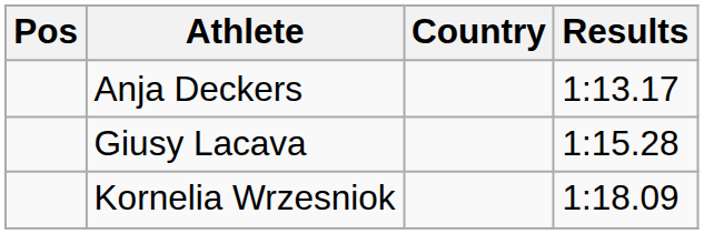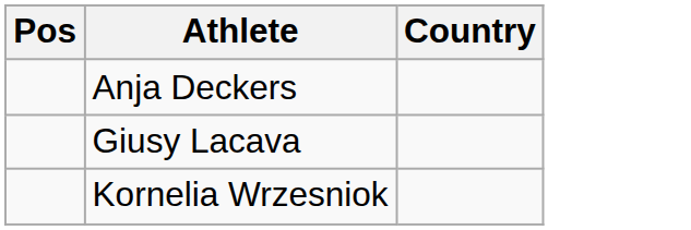 <table class="wikitable">
 <tr>
 <th>Pos</th>
 <th>Athlete</th>
 <th>Country</th>
-<th>Results</th>
 </tr>
 <tr>
 <td align="center"></td>
 <td>Anja Deckers</td>
 <td></td>
-<td>1:13.17</td>
 </tr>
 <tr>
 <td align="center"></td>
 <td>Giusy Lacava</td>
 <td></td>
-<td>1:15.28</td>
 </tr>
 <tr>
 <td align="center"></td>
 <td>Kornelia Wrzesniok</td>
 <td></td>
-<td>1:18.09</td>
 </tr>
 </table>
